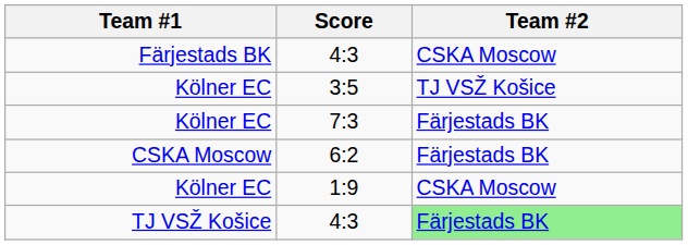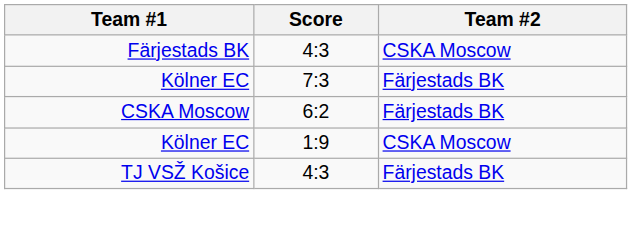 <table class="wikitable" style="text-align: center;">
 <tr>
 <th width=22%>Team #1</th>
 <th width=11%>Score</th>
 <th width=22%>Team #2</th>
 </tr>
 <tr>
 <td style="text-align: right;"><a href='#'>Färjestads BK</a> </td>
 <td>4:3</td>
 <td style="text-align: left;"> <a href='#'>CSKA Moscow</a></td>
-</tr>
-<tr>
-<td style="text-align: right;"><a href='#'>Kölner EC</a> </td>
-<td>3:5</td>
-<td style="text-align: left;"> <a href='#'>TJ VSŽ Košice</a></td>
 </tr>
 <tr>
 <td style="text-align: right;"><a href='#'>Kölner EC</a> </td>
 <td>7:3</td>
 <td style="text-align: left;"> <a href='#'>Färjestads BK</a></td>
 </tr>
 <tr>
 <td style="text-align: right;"><a href='#'>CSKA Moscow</a> </td>
 <td>6:2</td>
 <td style="text-align: left;"> <a href='#'>Färjestads BK</a></td>
 </tr>
 <tr>
 <td style="text-align: right;"><a href='#'>Kölner EC</a> </td>
 <td>1:9</td>
 <td style="text-align: left;"> <a href='#'>CSKA Moscow</a></td>
 </tr>
 <tr>
 <td style="text-align: right;"><a href='#'>TJ VSŽ Košice</a> </td>
 <td>4:3</td>
-<td style="background: lightgreen; text-align: left;"> <a href='#'>Färjestads BK</a></td>
+<td style="text-align: left;"> <a href='#'>Färjestads BK</a></td>
 </tr>
 </table>
